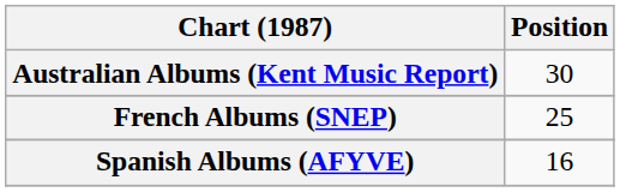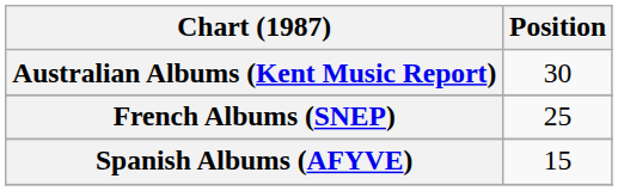 <table class="wikitable sortable plainrowheaders" style="text-align:center;">
 <tr>
 <th>Chart (1987)</th>
 <th>Position</th>
 </tr>
 <tr>
 <th scope="row">Australian Albums (<a href='#'>Kent Music Report</a>)</th>
 <td>30</td>
 </tr>
 <tr>
 </tr>
 <tr>
 </tr>
 <tr>
 <th scope="row">French Albums (<a href='#'>SNEP</a>)</th>
 <td align="center">25</td>
 </tr>
 <tr>
 </tr>
 <tr>
 <th scope="row">Spanish Albums (<a href='#'>AFYVE</a>)</th>
-<td>16</td>
+<td>15</td>
 </tr>
 <tr>
 </tr>
 <tr>
 </tr>
 <tr>
 </tr>
 <tr>
 </tr>
 </table>
